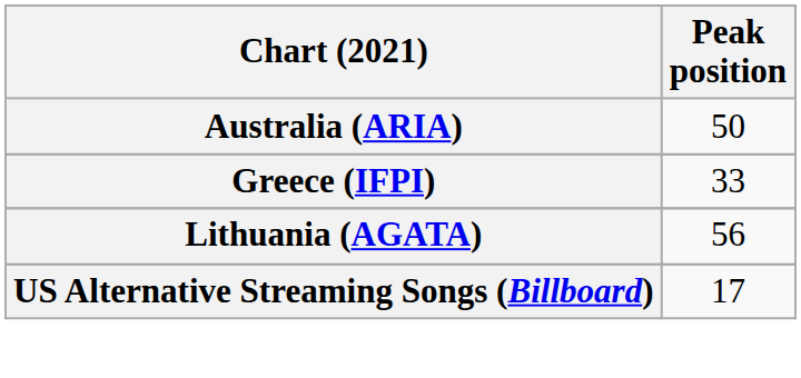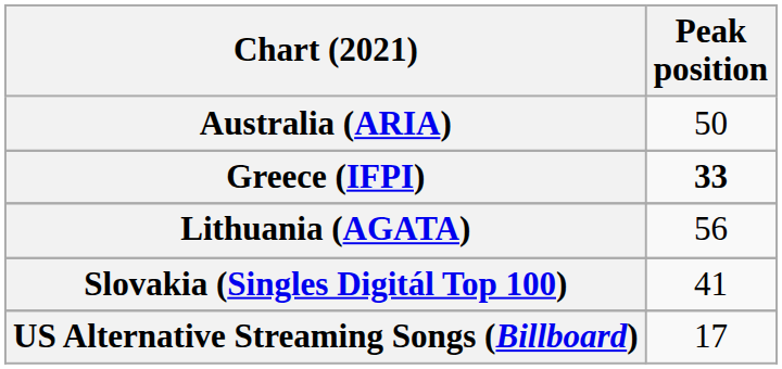 <table class="wikitable sortable plainrowheaders" style="text-align:center">
 <tr>
 <th scope="col">Chart (2021)</th>
 <th scope="col">Peak<br>position</th>
 </tr>
 <tr>
 <th scope="row">Australia (<a href='#'>ARIA</a>)</th>
 <td>50</td>
 </tr>
 <tr>
 </tr>
 <tr>
 </tr>
 <tr>
 </tr>
 <tr>
 </tr>
 <tr>
 </tr>
 <tr>
 <th scope="row">Greece (<a href='#'>IFPI</a>)</th>
-<td>33</td>
+<td><strong>33</strong></td>
 </tr>
 <tr>
 </tr>
 <tr>
 </tr>
 <tr>
 <th scope="row">Lithuania (<a href='#'>AGATA</a>)</th>
 <td>56</td>
 </tr>
 <tr>
 </tr>
 <tr>
 </tr>
 <tr>
+<th scope="row">Slovakia (<a href='#'>Singles Digitál Top 100</a>)</th>
+<td>41</td>
+</tr>
+<tr>
 </tr>
 <tr>
 </tr>
 <tr>
 </tr>
 <tr>
 <th scope="row">US Alternative Streaming Songs (<em><a href='#'>Billboard</a></em>)</th>
 <td>17</td>
 </tr>
 </table>
